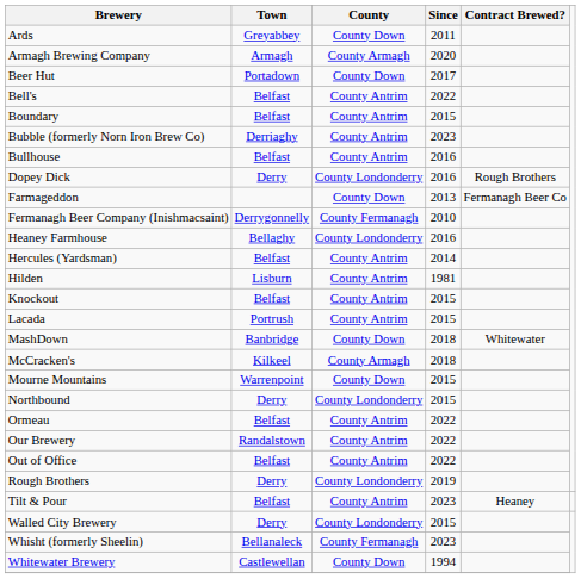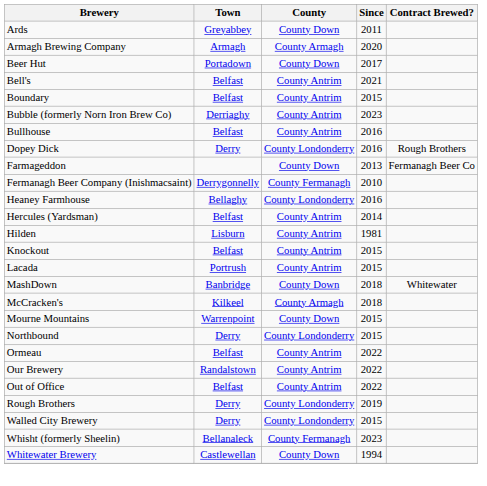 <table class="wikitable sortable" style="text-align:center">
 <tr>
 <th><strong>Brewery</strong></th>
 <th><strong>Town</strong></th>
 <th><strong>County</strong></th>
 <th><strong>Since</strong></th>
 <th>Contract Brewed?</th>
 </tr>
 <tr>
 <td align="left">Ards</td>
 <td><a href='#'>Greyabbey</a></td>
 <td><a href='#'>County Down</a></td>
 <td>2011</td>
 <td></td>
 </tr>
 <tr>
 <td align="left">Armagh Brewing Company</td>
 <td><a href='#'>Armagh</a></td>
 <td><a href='#'>County Armagh</a></td>
 <td>2020</td>
 <td></td>
 </tr>
 <tr>
 <td align="left">Beer Hut</td>
 <td><a href='#'>Portadown</a></td>
 <td><a href='#'>County Down</a></td>
 <td>2017</td>
 <td></td>
 </tr>
 <tr>
 <td align="left">Bell's</td>
 <td><a href='#'>Belfast</a></td>
 <td><a href='#'>County Antrim</a></td>
-<td>2022</td>
+<td>2021</td>
 <td></td>
 </tr>
 <tr>
 <td align="left">Boundary</td>
 <td><a href='#'>Belfast</a></td>
 <td><a href='#'>County Antrim</a></td>
 <td>2015</td>
 <td></td>
 </tr>
 <tr>
 <td align="left">Bubble (formerly Norn Iron Brew Co)</td>
 <td><a href='#'>Derriaghy</a></td>
 <td><a href='#'>County Antrim</a></td>
 <td>2023</td>
 <td></td>
 </tr>
 <tr>
 <td align="left">Bullhouse</td>
 <td><a href='#'>Belfast</a></td>
 <td><a href='#'>County Antrim</a></td>
 <td>2016</td>
 <td></td>
 </tr>
 <tr>
 <td align="left">Dopey Dick</td>
 <td><a href='#'>Derry</a></td>
 <td><a href='#'>County Londonderry</a></td>
 <td>2016</td>
 <td>Rough Brothers</td>
 </tr>
 <tr>
 <td align="left">Farmageddon</td>
 <td></td>
 <td><a href='#'>County Down</a></td>
 <td>2013</td>
 <td>Fermanagh Beer Co</td>
 </tr>
 <tr>
 <td align="left">Fermanagh Beer Company (Inishmacsaint)</td>
 <td><a href='#'>Derrygonnelly</a></td>
 <td><a href='#'>County Fermanagh</a></td>
 <td>2010</td>
 <td></td>
 </tr>
 <tr>
 <td align="left">Heaney Farmhouse</td>
 <td><a href='#'>Bellaghy</a></td>
 <td><a href='#'>County Londonderry</a></td>
 <td>2016</td>
 <td></td>
 </tr>
 <tr>
 <td align="left">Hercules (Yardsman)</td>
 <td><a href='#'>Belfast</a></td>
 <td><a href='#'>County Antrim</a></td>
 <td>2014</td>
 <td></td>
 </tr>
 <tr>
 <td align="left">Hilden</td>
 <td><a href='#'>Lisburn</a></td>
 <td><a href='#'>County Antrim</a></td>
 <td>1981</td>
 <td></td>
 </tr>
 <tr>
 <td align="left">Knockout</td>
 <td><a href='#'>Belfast</a></td>
 <td><a href='#'>County Antrim</a></td>
 <td>2015</td>
 <td></td>
 </tr>
 <tr>
 <td align="left">Lacada</td>
 <td><a href='#'>Portrush</a></td>
 <td><a href='#'>County Antrim</a></td>
 <td>2015</td>
 <td></td>
 </tr>
 <tr>
 <td align="left">MashDown</td>
 <td><a href='#'>Banbridge</a></td>
 <td><a href='#'>County Down</a></td>
 <td>2018</td>
 <td>Whitewater</td>
 </tr>
 <tr>
 <td align="left">McCracken's</td>
 <td><a href='#'>Kilkeel</a></td>
 <td><a href='#'>County Armagh</a></td>
 <td>2018</td>
 <td></td>
 </tr>
 <tr>
 <td align="left">Mourne Mountains</td>
 <td><a href='#'>Warrenpoint</a></td>
 <td><a href='#'>County Down</a></td>
 <td>2015</td>
 <td></td>
 </tr>
 <tr>
 <td align="left">Northbound</td>
 <td><a href='#'>Derry</a></td>
 <td><a href='#'>County Londonderry</a></td>
 <td>2015</td>
 <td></td>
 </tr>
 <tr>
 <td align="left">Ormeau</td>
 <td><a href='#'>Belfast</a></td>
 <td><a href='#'>County Antrim</a></td>
 <td>2022</td>
 <td></td>
 </tr>
 <tr>
 <td align="left">Our Brewery</td>
 <td><a href='#'>Randalstown</a></td>
 <td><a href='#'>County Antrim</a></td>
 <td>2022</td>
 <td></td>
 </tr>
 <tr>
 <td align="left">Out of Office</td>
 <td><a href='#'>Belfast</a></td>
 <td><a href='#'>County Antrim</a></td>
 <td>2022</td>
 <td></td>
 </tr>
 <tr>
 <td align="left">Rough Brothers</td>
 <td><a href='#'>Derry</a></td>
 <td><a href='#'>County Londonderry</a></td>
 <td>2019</td>
 <td></td>
 </tr>
 <tr>
-<td align="left">Tilt & Pour</td>
-<td><a href='#'>Belfast</a></td>
-<td><a href='#'>County Antrim</a></td>
-<td>2023</td>
-<td>Heaney</td>
-<td></td>
-</tr>
-<tr>
 <td align="left">Walled City Brewery</td>
 <td><a href='#'>Derry</a></td>
 <td><a href='#'>County Londonderry</a></td>
 <td>2015</td>
 <td></td>
 </tr>
 <tr>
 <td align="left">Whisht (formerly Sheelin)</td>
 <td><a href='#'>Bellanaleck</a></td>
 <td><a href='#'>County Fermanagh</a></td>
 <td>2023</td>
 <td></td>
 </tr>
 <tr>
 <td align="left"><a href='#'>Whitewater Brewery</a></td>
 <td><a href='#'>Castlewellan</a></td>
 <td><a href='#'>County Down</a></td>
 <td>1994</td>
 <td></td>
 </tr>
 <tr>
 </tr>
 </table>
